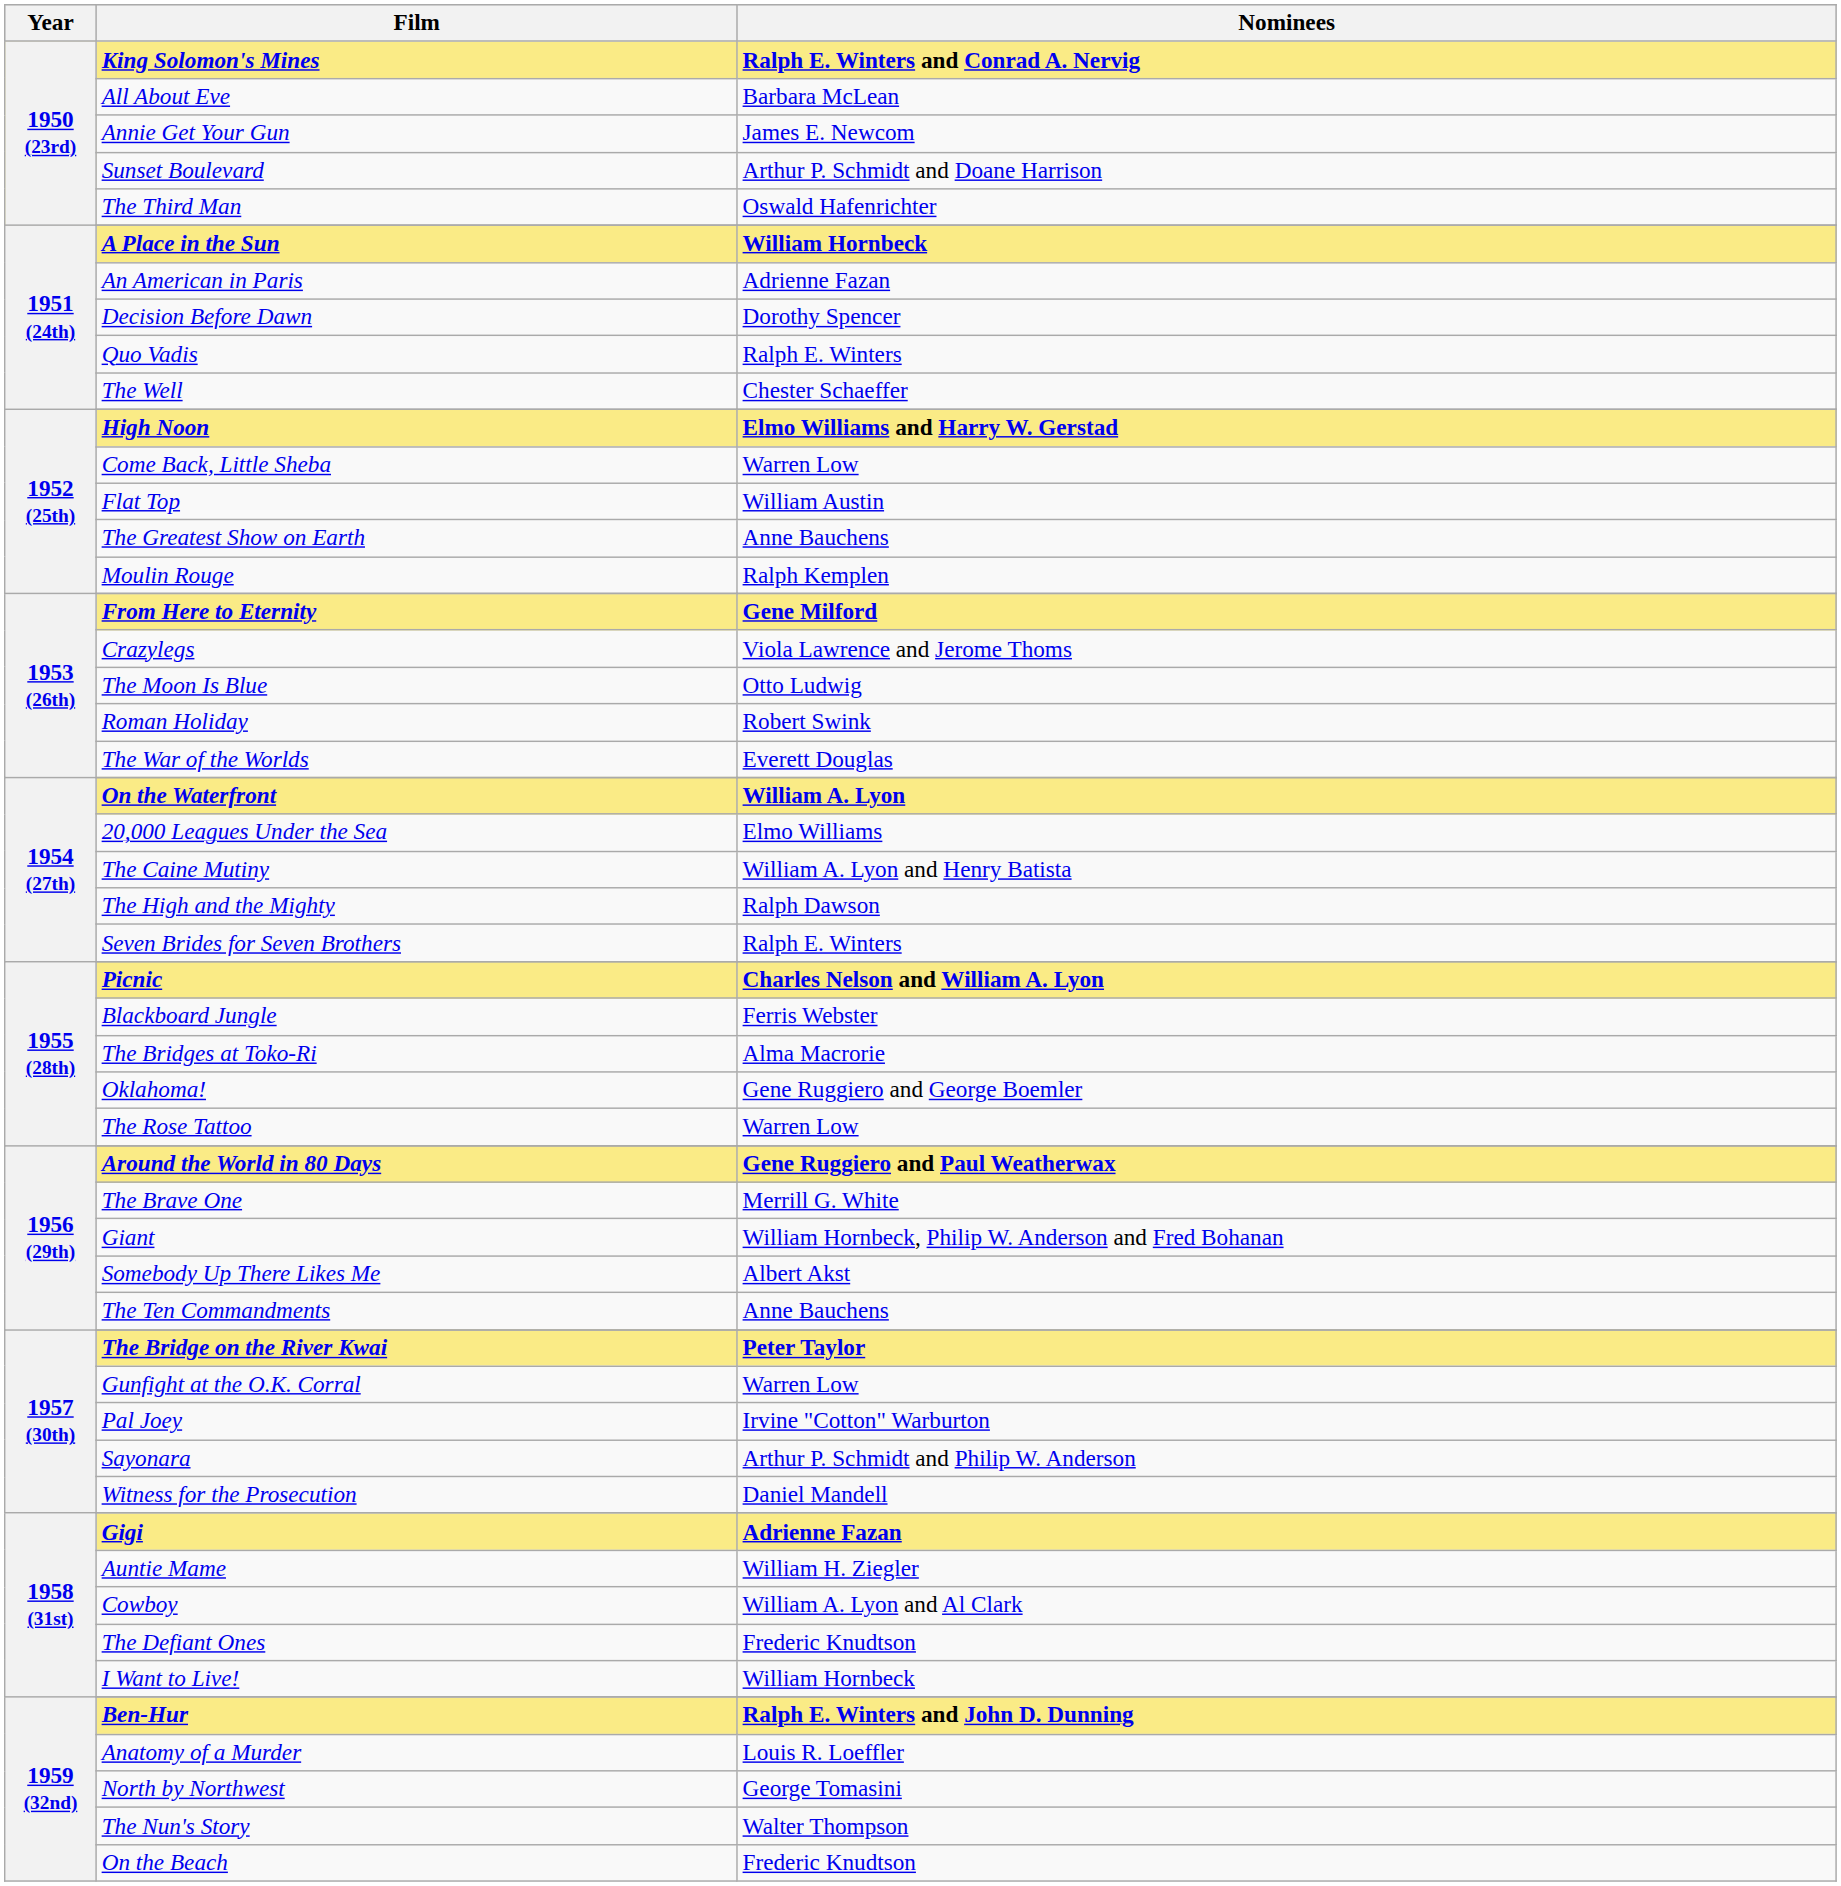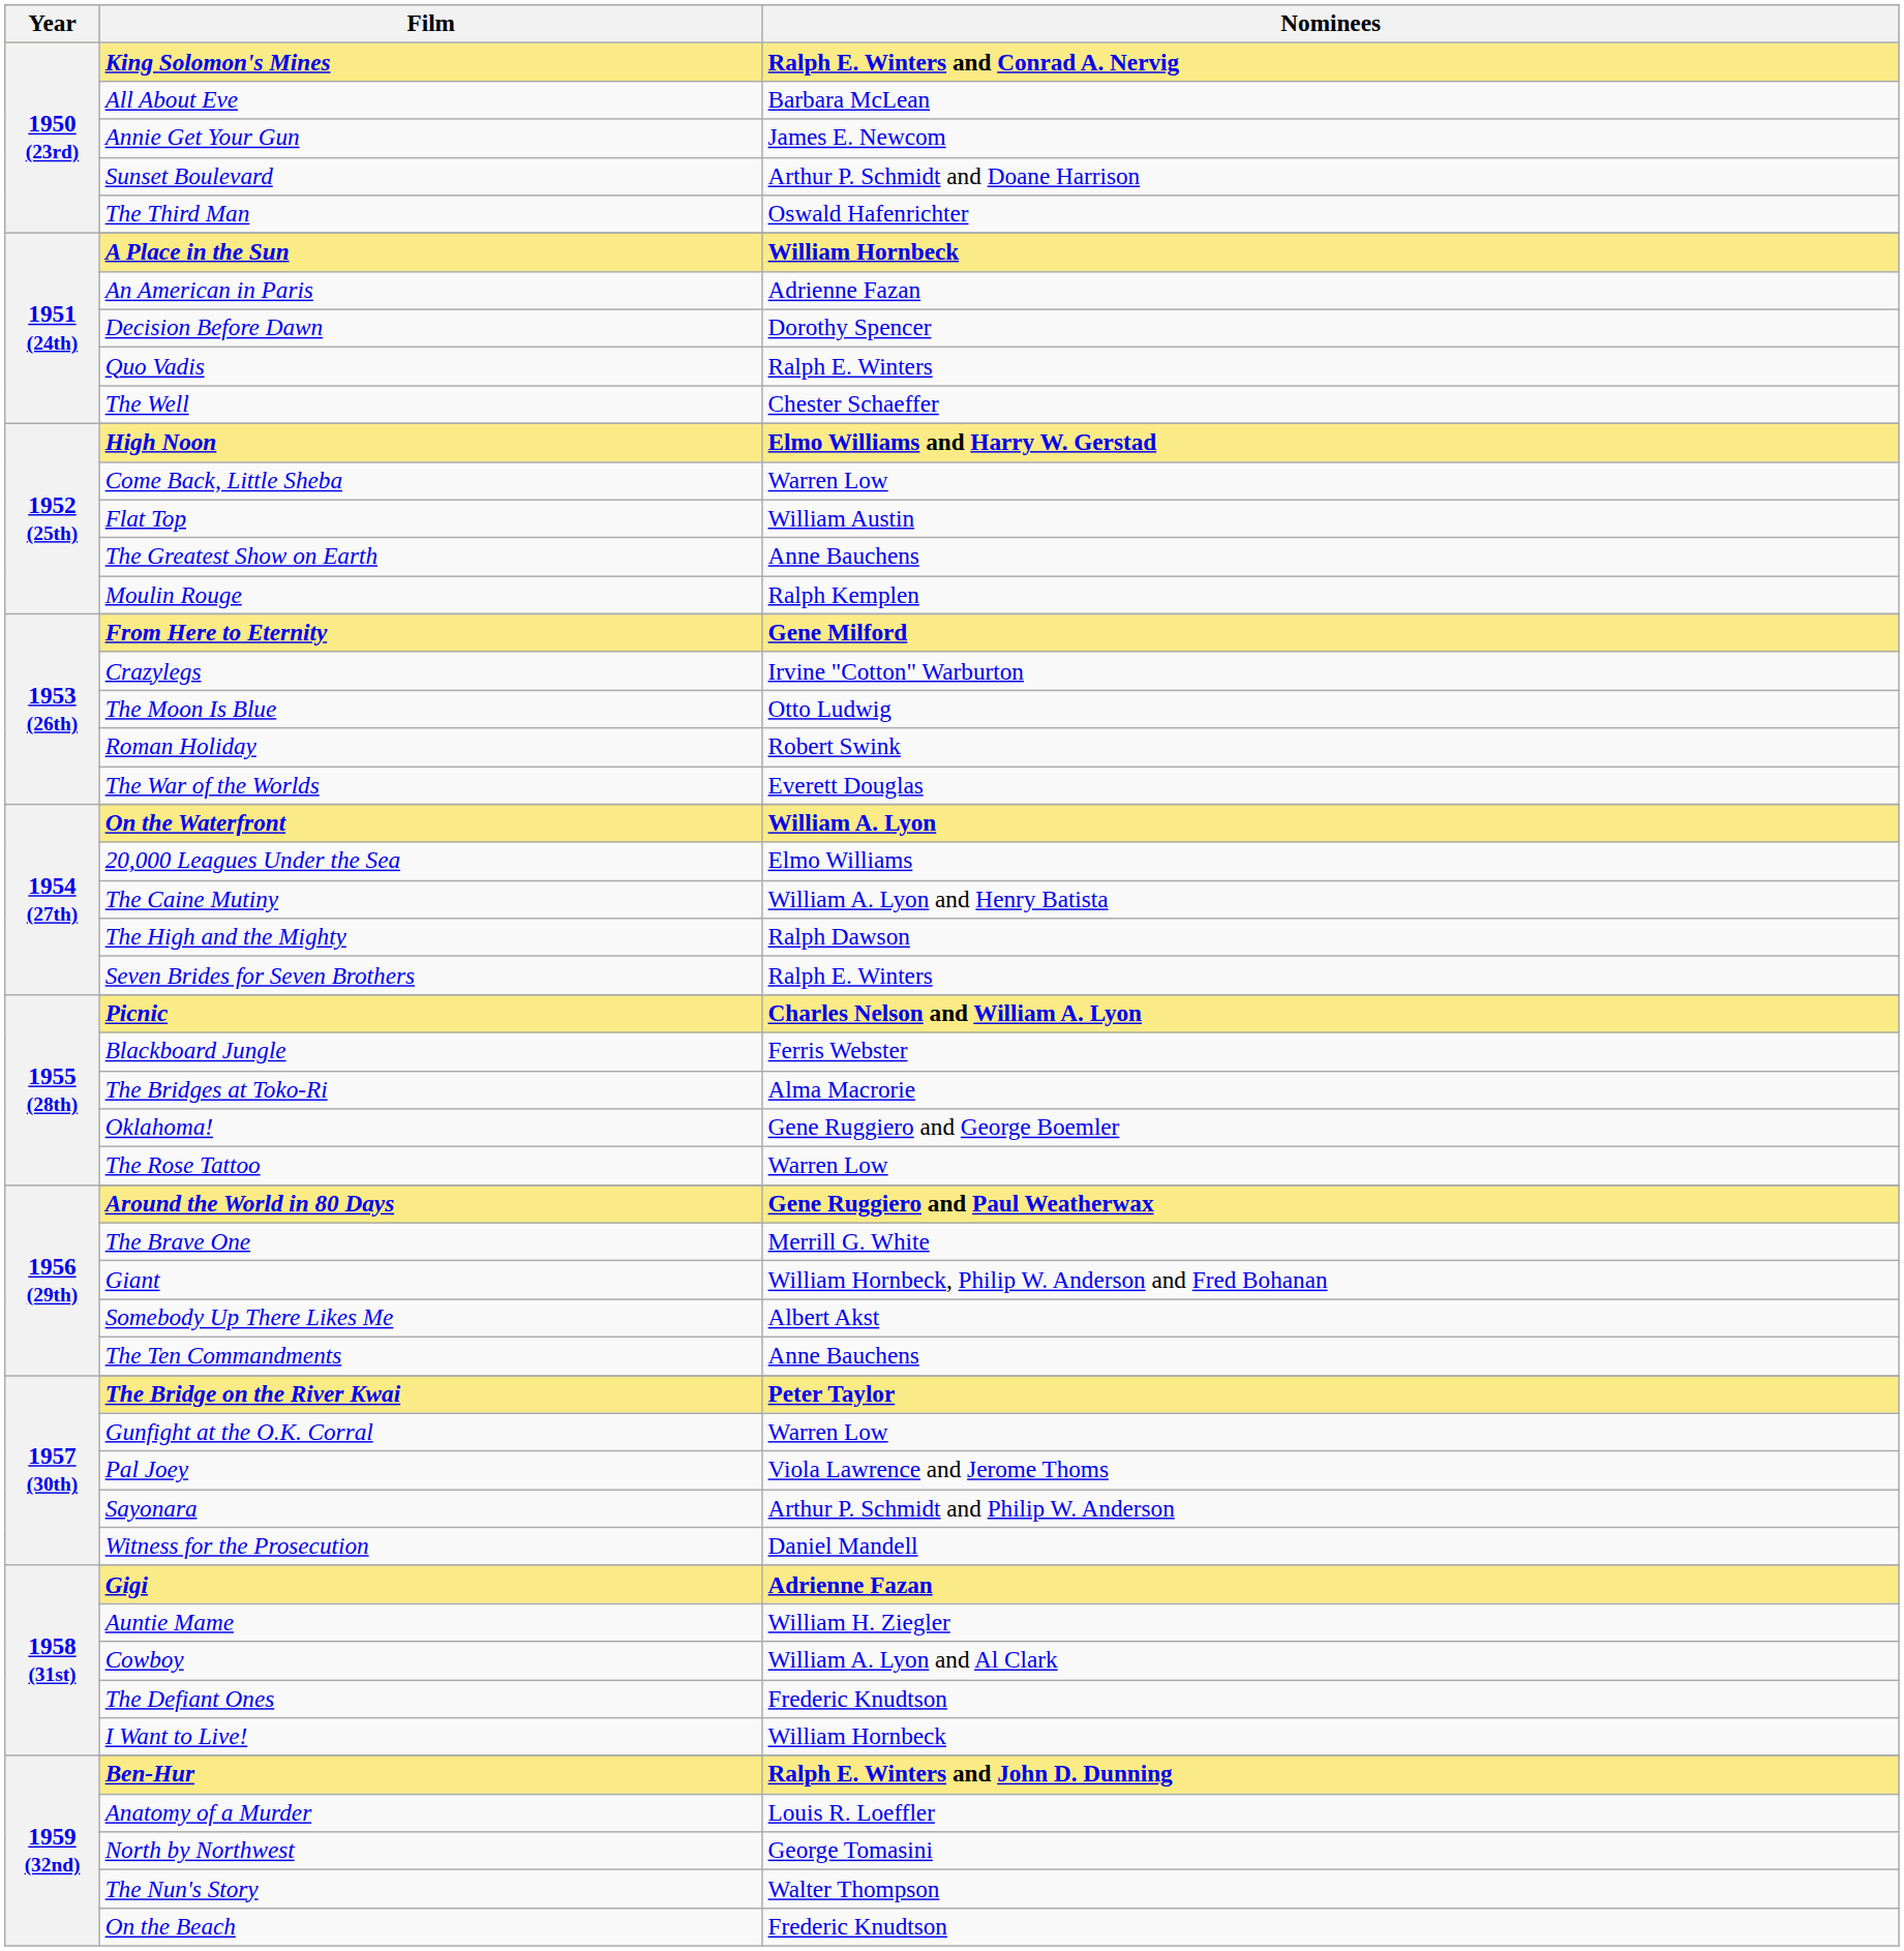 <table class="wikitable" style="width:100%">
 <tr bgcolor="#bebebe">
 <th width="5%">Year</th>
 <th width="35%">Film</th>
 <th width="60%">Nominees</th>
 </tr>
 <tr style="background:#FAEB86">
 <th rowspan="5"><a href='#'>1950</a><br><small><a href='#'>(23rd)</a></small></th>
 <td><strong><em><a href='#'>King Solomon's Mines</a></em></strong></td>
 <td><strong><a href='#'>Ralph E. Winters</a> and <a href='#'>Conrad A. Nervig</a></strong></td>
 </tr>
 <tr>
 <td><em><a href='#'>All About Eve</a></em></td>
 <td><a href='#'>Barbara McLean</a></td>
 </tr>
 <tr>
 <td><em><a href='#'>Annie Get Your Gun</a></em></td>
 <td><a href='#'>James E. Newcom</a></td>
 </tr>
 <tr>
 <td><em><a href='#'>Sunset Boulevard</a></em></td>
 <td><a href='#'>Arthur P. Schmidt</a> and <a href='#'>Doane Harrison</a></td>
 </tr>
 <tr>
 <td><em><a href='#'>The Third Man</a></em></td>
 <td><a href='#'>Oswald Hafenrichter</a></td>
 </tr>
 <tr>
 <th rowspan="6" style="text-align:center"><a href='#'>1951</a><br><small><a href='#'>(24th)</a></small></th>
 </tr>
 <tr style="background:#FAEB86">
 <td><strong><em><a href='#'>A Place in the Sun</a></em></strong></td>
 <td><strong><a href='#'>William Hornbeck</a></strong></td>
 </tr>
 <tr>
 <td><em><a href='#'>An American in Paris</a></em></td>
 <td><a href='#'>Adrienne Fazan</a></td>
 </tr>
 <tr>
 <td><em><a href='#'>Decision Before Dawn</a></em></td>
 <td><a href='#'>Dorothy Spencer</a></td>
 </tr>
 <tr>
 <td><em><a href='#'>Quo Vadis</a></em></td>
 <td><a href='#'>Ralph E. Winters</a></td>
 </tr>
 <tr>
 <td><em><a href='#'>The Well</a></em></td>
 <td><a href='#'>Chester Schaeffer</a></td>
 </tr>
 <tr>
 <th rowspan="6" style="text-align:center"><a href='#'>1952</a><br><small><a href='#'>(25th)</a></small></th>
 </tr>
 <tr style="background:#FAEB86">
 <td><strong><em><a href='#'>High Noon</a></em></strong></td>
 <td><strong><a href='#'>Elmo Williams</a> and <a href='#'>Harry W. Gerstad</a></strong></td>
 </tr>
 <tr>
 <td><em><a href='#'>Come Back, Little Sheba</a></em></td>
 <td><a href='#'>Warren Low</a></td>
 </tr>
 <tr>
 <td><em><a href='#'>Flat Top</a></em></td>
 <td><a href='#'>William Austin</a></td>
 </tr>
 <tr>
 <td><em><a href='#'>The Greatest Show on Earth</a></em></td>
 <td><a href='#'>Anne Bauchens</a></td>
 </tr>
 <tr>
 <td><em><a href='#'>Moulin Rouge</a></em></td>
 <td><a href='#'>Ralph Kemplen</a></td>
 </tr>
 <tr>
 <th rowspan="6" style="text-align:center"><a href='#'>1953</a><br><small><a href='#'>(26th)</a></small></th>
 </tr>
 <tr style="background:#FAEB86">
 <td><strong><em><a href='#'>From Here to Eternity</a></em></strong></td>
 <td><strong><a href='#'>Gene Milford</a></strong></td>
 </tr>
 <tr>
 <td><em><a href='#'>Crazylegs</a></em></td>
-<td><a href='#'>Viola Lawrence</a> and <a href='#'>Jerome Thoms</a></td>
+<td><a href='#'>Irvine "Cotton" Warburton</a></td>
 </tr>
 <tr>
 <td><em><a href='#'>The Moon Is Blue</a></em></td>
 <td><a href='#'>Otto Ludwig</a></td>
 </tr>
 <tr>
 <td><em><a href='#'>Roman Holiday</a></em></td>
 <td><a href='#'>Robert Swink</a></td>
 </tr>
 <tr>
 <td><em><a href='#'>The War of the Worlds</a></em></td>
 <td><a href='#'>Everett Douglas</a></td>
 </tr>
 <tr>
 <th rowspan="6" style="text-align:center"><a href='#'>1954</a><br><small><a href='#'>(27th)</a></small></th>
 </tr>
 <tr style="background:#FAEB86">
 <td><strong><em><a href='#'>On the Waterfront</a></em></strong></td>
 <td><strong><a href='#'>William A. Lyon</a></strong></td>
 </tr>
 <tr>
 <td><em><a href='#'>20,000 Leagues Under the Sea</a></em></td>
 <td><a href='#'>Elmo Williams</a></td>
 </tr>
 <tr>
 <td><em><a href='#'>The Caine Mutiny</a></em></td>
 <td><a href='#'>William A. Lyon</a> and <a href='#'>Henry Batista</a></td>
 </tr>
 <tr>
 <td><em><a href='#'>The High and the Mighty</a></em></td>
 <td><a href='#'>Ralph Dawson</a></td>
 </tr>
 <tr>
 <td><em><a href='#'>Seven Brides for Seven Brothers</a></em></td>
 <td><a href='#'>Ralph E. Winters</a></td>
 </tr>
 <tr>
 <th rowspan="6" style="text-align:center"><a href='#'>1955</a><br><small><a href='#'>(28th)</a></small></th>
 </tr>
 <tr style="background:#FAEB86">
 <td><strong><em><a href='#'>Picnic</a></em></strong></td>
 <td><strong><a href='#'>Charles Nelson</a> and <a href='#'>William A. Lyon</a></strong></td>
 </tr>
 <tr>
 <td><em><a href='#'>Blackboard Jungle</a></em></td>
 <td><a href='#'>Ferris Webster</a></td>
 </tr>
 <tr>
 <td><em><a href='#'>The Bridges at Toko-Ri</a></em></td>
 <td><a href='#'>Alma Macrorie</a></td>
 </tr>
 <tr>
 <td><em><a href='#'>Oklahoma!</a></em></td>
 <td><a href='#'>Gene Ruggiero</a> and <a href='#'>George Boemler</a></td>
 </tr>
 <tr>
 <td><em><a href='#'>The Rose Tattoo</a></em></td>
 <td><a href='#'>Warren Low</a></td>
 </tr>
 <tr>
 <th rowspan="6" style="text-align:center"><a href='#'>1956</a><br><small><a href='#'>(29th)</a></small></th>
 </tr>
 <tr style="background:#FAEB86">
 <td><strong><em><a href='#'>Around the World in 80 Days</a></em></strong></td>
 <td><strong><a href='#'>Gene Ruggiero</a> and <a href='#'>Paul Weatherwax</a></strong></td>
 </tr>
 <tr>
 <td><em><a href='#'>The Brave One</a></em></td>
 <td><a href='#'>Merrill G. White</a></td>
 </tr>
 <tr>
 <td><em><a href='#'>Giant</a></em></td>
 <td><a href='#'>William Hornbeck</a>, <a href='#'>Philip W. Anderson</a> and <a href='#'>Fred Bohanan</a></td>
 </tr>
 <tr>
 <td><em><a href='#'>Somebody Up There Likes Me</a></em></td>
 <td><a href='#'>Albert Akst</a></td>
 </tr>
 <tr>
 <td><em><a href='#'>The Ten Commandments</a></em></td>
 <td><a href='#'>Anne Bauchens</a></td>
 </tr>
 <tr>
 <th rowspan="6" style="text-align:center"><a href='#'>1957</a><br><small><a href='#'>(30th)</a></small></th>
 </tr>
 <tr style="background:#FAEB86">
 <td><strong><em><a href='#'>The Bridge on the River Kwai</a></em></strong></td>
 <td><strong><a href='#'>Peter Taylor</a></strong></td>
 </tr>
 <tr>
 <td><em><a href='#'>Gunfight at the O.K. Corral</a></em></td>
 <td><a href='#'>Warren Low</a></td>
 </tr>
 <tr>
 <td><em><a href='#'>Pal Joey</a></em></td>
-<td><a href='#'>Irvine "Cotton" Warburton</a></td>
+<td><a href='#'>Viola Lawrence</a> and <a href='#'>Jerome Thoms</a></td>
 </tr>
 <tr>
 <td><em><a href='#'>Sayonara</a></em></td>
 <td><a href='#'>Arthur P. Schmidt</a> and <a href='#'>Philip W. Anderson</a></td>
 </tr>
 <tr>
 <td><em><a href='#'>Witness for the Prosecution</a></em></td>
 <td><a href='#'>Daniel Mandell</a></td>
 </tr>
 <tr>
 <th rowspan="6" style="text-align:center"><a href='#'>1958</a><br><small><a href='#'>(31st)</a></small></th>
 </tr>
 <tr style="background:#FAEB86">
 <td><strong><em><a href='#'>Gigi</a></em></strong></td>
 <td><strong><a href='#'>Adrienne Fazan</a></strong></td>
 </tr>
 <tr>
 <td><em><a href='#'>Auntie Mame</a></em></td>
 <td><a href='#'>William H. Ziegler</a></td>
 </tr>
 <tr>
 <td><em><a href='#'>Cowboy</a></em></td>
 <td><a href='#'>William A. Lyon</a> and <a href='#'>Al Clark</a></td>
 </tr>
 <tr>
 <td><em><a href='#'>The Defiant Ones</a></em></td>
 <td><a href='#'>Frederic Knudtson</a></td>
 </tr>
 <tr>
 <td><em><a href='#'>I Want to Live!</a></em></td>
 <td><a href='#'>William Hornbeck</a></td>
 </tr>
 <tr>
 <th rowspan="6" style="text-align:center"><a href='#'>1959</a><br><small><a href='#'>(32nd)</a></small></th>
 </tr>
 <tr style="background:#FAEB86">
 <td><strong><em><a href='#'>Ben-Hur</a></em></strong></td>
 <td><strong><a href='#'>Ralph E. Winters</a> and <a href='#'>John D. Dunning</a></strong></td>
 </tr>
 <tr>
 <td><em><a href='#'>Anatomy of a Murder</a></em></td>
 <td><a href='#'>Louis R. Loeffler</a></td>
 </tr>
 <tr>
 <td><em><a href='#'>North by Northwest</a></em></td>
 <td><a href='#'>George Tomasini</a></td>
 </tr>
 <tr>
 <td><em><a href='#'>The Nun's Story</a></em></td>
 <td><a href='#'>Walter Thompson</a></td>
 </tr>
 <tr>
 <td><em><a href='#'>On the Beach</a></em></td>
 <td><a href='#'>Frederic Knudtson</a></td>
 </tr>
 </table>
